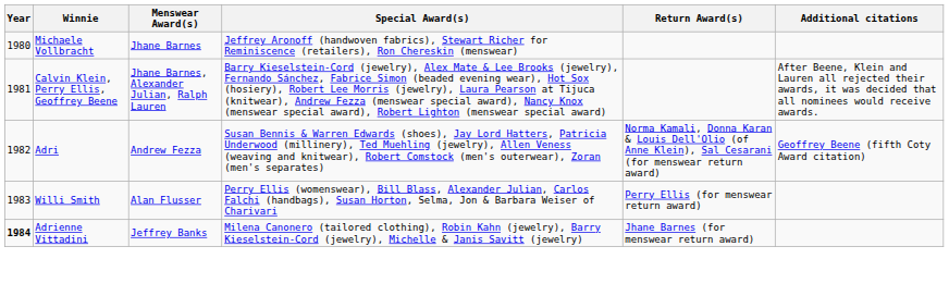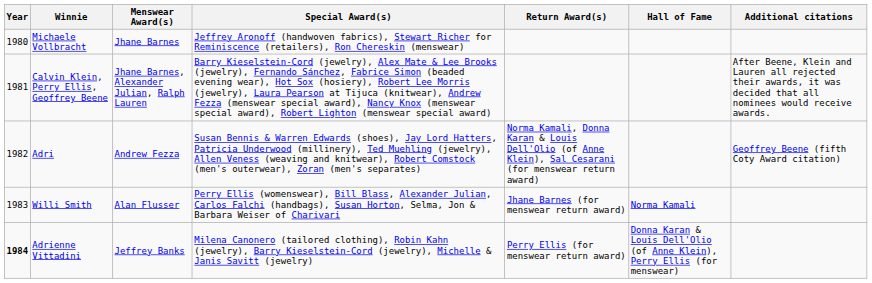 <table class="wikitable">
 <tr>
 <th>Year</th>
 <th>Winnie</th>
 <th>Menswear Award(s)</th>
 <th>Special Award(s)</th>
 <th>Return Award(s)</th>
+<th>Hall of Fame</th>
 <th>Additional citations</th>
 </tr>
 <tr>
 <td>1980</td>
 <td><a href='#'>Michaele Vollbracht</a></td>
 <td><a href='#'>Jhane Barnes</a></td>
 <td><a href='#'>Jeffrey Aronoff</a> (handwoven fabrics), <a href='#'>Stewart Richer</a> for <a href='#'>Reminiscence</a> (retailers), <a href='#'>Ron Chereskin</a> (menswear)</td>
 <td></td>
 <td></td>
+<td></td>
 </tr>
 <tr>
 <td>1981</td>
 <td><a href='#'>Calvin Klein</a>, <a href='#'>Perry Ellis</a>, <a href='#'>Geoffrey Beene</a></td>
 <td><a href='#'>Jhane Barnes</a>, <a href='#'>Alexander Julian</a>, <a href='#'>Ralph Lauren</a></td>
 <td><a href='#'>Barry Kieselstein-Cord</a> (jewelry), <a href='#'>Alex Mate & Lee Brooks</a> (jewelry), <a href='#'>Fernando Sánchez</a>, <a href='#'>Fabrice Simon</a> (beaded evening wear), <a href='#'>Hot Sox</a> (hosiery), <a href='#'>Robert Lee Morris</a> (jewelry), <a href='#'>Laura Pearson</a> at Tijuca (knitwear), <a href='#'>Andrew Fezza</a> (menswear special award), <a href='#'>Nancy Knox</a> (menswear special award), <a href='#'>Robert Lighton</a> (menswear special award)</td>
+<td></td>
 <td></td>
 <td>After Beene, Klein and Lauren all rejected their awards, it was decided that all nominees would receive awards.</td>
 </tr>
 <tr>
 <td>1982</td>
 <td><a href='#'>Adri</a></td>
 <td><a href='#'>Andrew Fezza</a></td>
 <td><a href='#'>Susan Bennis & Warren Edwards</a> (shoes), <a href='#'>Jay Lord Hatters</a>, <a href='#'>Patricia Underwood</a> (millinery), <a href='#'>Ted Muehling</a> (jewelry), <a href='#'>Allen Veness</a> (weaving and knitwear), <a href='#'>Robert Comstock</a> (men's outerwear), <a href='#'>Zoran</a> (men's separates)</td>
 <td><a href='#'>Norma Kamali</a>, <a href='#'>Donna Karan</a> & <a href='#'>Louis Dell'Olio</a> (of <a href='#'>Anne Klein</a>), <a href='#'>Sal Cesarani</a> (for menswear return award)</td>
+<td></td>
 <td><a href='#'>Geoffrey Beene</a> (fifth Coty Award citation)</td>
 </tr>
 <tr>
 <td>1983</td>
 <td><a href='#'>Willi Smith</a></td>
 <td><a href='#'>Alan Flusser</a></td>
 <td><a href='#'>Perry Ellis</a> (womenswear), <a href='#'>Bill Blass</a>, <a href='#'>Alexander Julian</a>, <a href='#'>Carlos Falchi</a> (handbags), <a href='#'>Susan Horton</a>, Selma, Jon & Barbara Weiser of <a href='#'>Charivari</a></td>
-<td><a href='#'>Perry Ellis</a> (for menswear return award)</td>
+<td><a href='#'>Jhane Barnes</a> (for menswear return award)</td>
+<td><a href='#'>Norma Kamali</a></td>
 <td></td>
 </tr>
 <tr>
 <td><strong>1984</strong></td>
 <td><a href='#'>Adrienne Vittadini</a></td>
 <td><a href='#'>Jeffrey Banks</a></td>
 <td><a href='#'>Milena Canonero</a> (tailored clothing), <a href='#'>Robin Kahn</a> (jewelry), <a href='#'>Barry Kieselstein-Cord</a> (jewelry), <a href='#'>Michelle</a> & <a href='#'>Janis Savitt</a> (jewelry)</td>
-<td><a href='#'>Jhane Barnes</a> (for menswear return award)</td>
+<td><a href='#'>Perry Ellis</a> (for menswear return award)</td>
+<td><a href='#'>Donna Karan</a> & <a href='#'>Louis Dell'Olio</a> (of <a href='#'>Anne Klein</a>), <a href='#'>Perry Ellis</a> (for menswear)</td>
 <td></td>
 </tr>
 </table>
